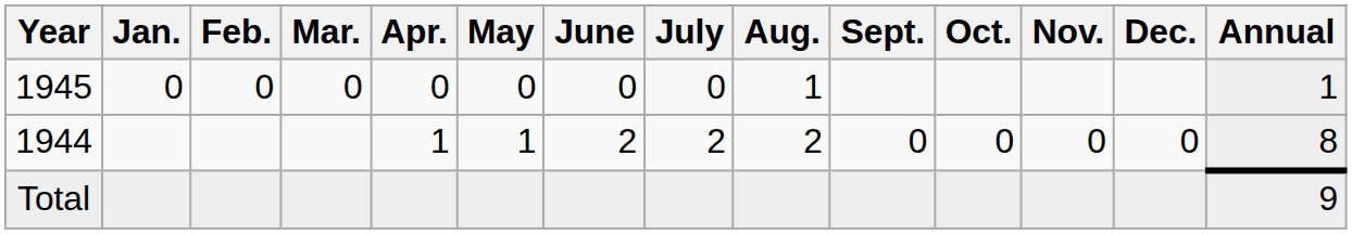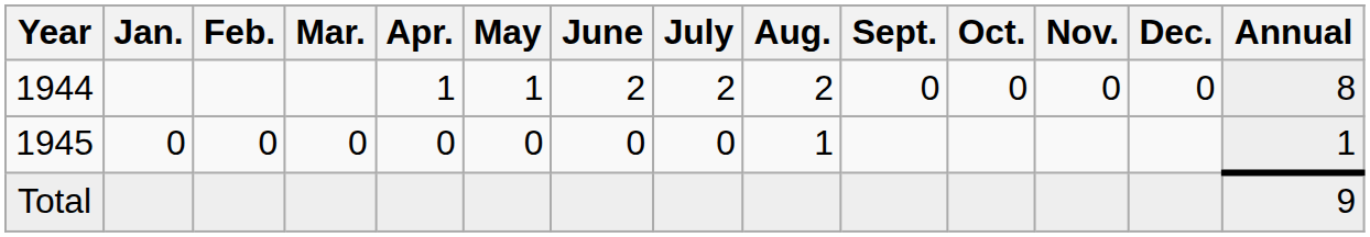 <table class="wikitable" style="text-align: right; width: 100%">
 <tr>
 <th rowspan=2>Year</th>
 </tr>
 <tr>
 <th>Jan.</th>
 <th>Feb.</th>
 <th>Mar.</th>
 <th>Apr.</th>
 <th>May</th>
 <th>June</th>
 <th>July</th>
 <th>Aug.</th>
 <th>Sept.</th>
 <th>Oct.</th>
 <th>Nov.</th>
 <th>Dec.</th>
 <th>Annual</th>
 </tr>
 <tr>
+<td style="text-align:center">1944</td>
+<td></td>
+<td></td>
+<td></td>
+<td>1</td>
+<td>1</td>
+<td>2</td>
+<td>2</td>
+<td>2</td>
+<td>0</td>
+<td>0</td>
+<td>0</td>
+<td>0</td>
+<td style="background: #eee;">8</td>
+</tr>
+<tr>
 <td style="text-align:center">1945</td>
 <td>0</td>
 <td>0</td>
 <td>0</td>
 <td>0</td>
 <td>0</td>
 <td>0</td>
 <td>0</td>
 <td>1</td>
 <td></td>
 <td></td>
 <td></td>
 <td></td>
 <td style="background: #eee;">1</td>
-</tr>
-<tr>
-<td style="text-align:center">1944</td>
-<td></td>
-<td></td>
-<td></td>
-<td>1</td>
-<td>1</td>
-<td>2</td>
-<td>2</td>
-<td>2</td>
-<td>0</td>
-<td>0</td>
-<td>0</td>
-<td>0</td>
-<td style="background: #eee;">8</td>
 </tr>
 <tr style="background: #eee;">
 <td style="text-align:center">Total</td>
 <td></td>
 <td></td>
 <td></td>
 <td></td>
 <td></td>
 <td></td>
 <td></td>
 <td></td>
 <td></td>
 <td></td>
 <td></td>
 <td></td>
 <td style="border-top: black solid">9</td>
 </tr>
 </table>
